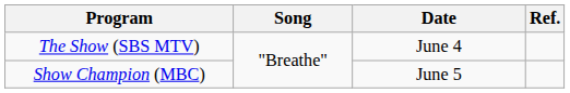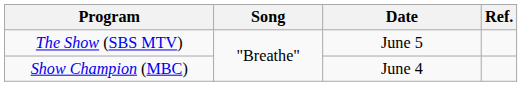 <table class="wikitable" style="text-align:center;">
 <tr>
 <th style="width:200px;">Program</th>
 <th style="width:100px;">Song</th>
 <th style="width:150px;">Date</th>
 <th>Ref.</th>
 </tr>
 <tr>
 <td><em><a href='#'>The Show</a></em> (<a href='#'>SBS MTV</a>)</td>
 <td rowspan="2">"Breathe"</td>
-<td>June 4</td>
+<td>June 5</td>
 <td></td>
 </tr>
 <tr>
 <td rowspan="1"><em><a href='#'>Show Champion</a></em> (<a href='#'>MBC</a>)</td>
-<td>June 5</td>
+<td>June 4</td>
 <td></td>
 </tr>
 </table>
